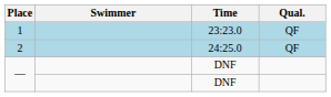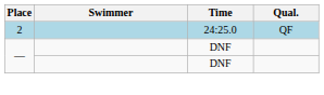 <table class=wikitable style="text-align:center">
 <tr>
 <th>Place</th>
 <th width=220>Swimmer</th>
 <th width=90>Time</th>
 <th width=90>Qual.</th>
-</tr>
-<tr bgcolor=lightblue>
-<td>1</td>
-<td align=left></td>
-<td>23:23.0</td>
-<td>QF</td>
 </tr>
 <tr bgcolor=lightblue>
 <td>2</td>
 <td align=left></td>
 <td>24:25.0</td>
 <td>QF</td>
 </tr>
 <tr>
 <td rowspan=2>—</td>
 <td align=left></td>
 <td>DNF</td>
 <td></td>
 </tr>
 <tr>
 <td align=left></td>
 <td>DNF</td>
 <td></td>
 </tr>
 </table>
